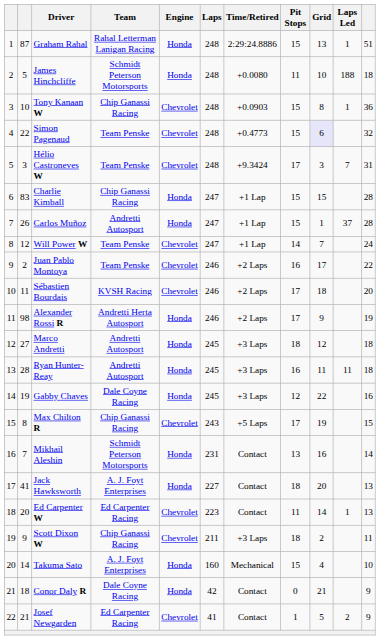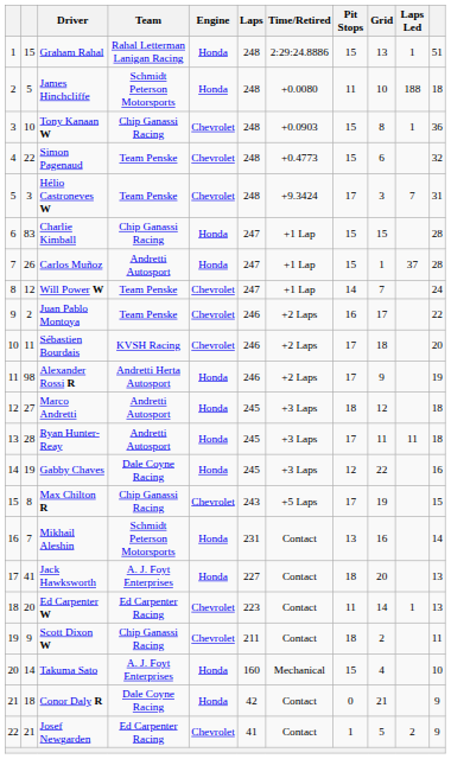 <table class="wikitable" style="text-align:center; font-size: 95%;">
 <tr>
 <th></th>
 <th></th>
 <th>Driver</th>
 <th>Team</th>
 <th>Engine</th>
 <th>Laps</th>
 <th>Time/Retired</th>
 <th>Pit Stops</th>
 <th>Grid</th>
 <th>Laps Led</th>
 <th></th>
 </tr>
 <tr>
 <td>1</td>
-<td>87</td>
+<td>15</td>
 <td align="left"> <a href='#'>Graham Rahal</a></td>
 <td><a href='#'>Rahal Letterman Lanigan Racing</a></td>
 <td><a href='#'>Honda</a></td>
 <td>248</td>
 <td>2:29:24.8886</td>
 <td>15</td>
 <td>13</td>
 <td>1</td>
 <td>51</td>
 </tr>
 <tr>
 <td>2</td>
 <td>5</td>
 <td align="left"> <a href='#'>James Hinchcliffe</a></td>
 <td><a href='#'>Schmidt Peterson Motorsports</a></td>
 <td><a href='#'>Honda</a></td>
 <td>248</td>
 <td>+0.0080</td>
 <td>11</td>
 <td>10</td>
 <td>188</td>
 <td>18</td>
 </tr>
 <tr>
 <td>3</td>
 <td>10</td>
 <td align="left"> <a href='#'>Tony Kanaan</a> <strong><span>W</span></strong></td>
 <td><a href='#'>Chip Ganassi Racing</a></td>
 <td><a href='#'>Chevrolet</a></td>
 <td>248</td>
 <td>+0.0903</td>
 <td>15</td>
 <td>8</td>
 <td>1</td>
 <td>36</td>
 </tr>
 <tr>
 <td>4</td>
 <td>22</td>
 <td align="left"> <a href='#'>Simon Pagenaud</a></td>
 <td><a href='#'>Team Penske</a></td>
 <td><a href='#'>Chevrolet</a></td>
 <td>248</td>
 <td>+0.4773</td>
 <td>15</td>
-<td style="background: lavender;">6</td>
+<td>6</td>
 <td></td>
 <td>32</td>
 </tr>
 <tr>
 <td>5</td>
 <td>3</td>
 <td align="left"> <a href='#'>Hélio Castroneves</a> <strong><span>W</span></strong></td>
 <td><a href='#'>Team Penske</a></td>
 <td><a href='#'>Chevrolet</a></td>
 <td>248</td>
 <td>+9.3424</td>
 <td>17</td>
 <td>3</td>
 <td>7</td>
 <td>31</td>
 </tr>
 <tr>
 <td>6</td>
 <td>83</td>
 <td align="left"> <a href='#'>Charlie Kimball</a></td>
 <td><a href='#'>Chip Ganassi Racing</a></td>
 <td><a href='#'>Honda</a></td>
 <td>247</td>
 <td>+1 Lap</td>
 <td>15</td>
 <td>15</td>
 <td></td>
 <td>28</td>
 </tr>
 <tr>
 <td>7</td>
 <td>26</td>
 <td align="left"> <a href='#'>Carlos Muñoz</a></td>
 <td><a href='#'>Andretti Autosport</a></td>
 <td><a href='#'>Honda</a></td>
 <td>247</td>
 <td>+1 Lap</td>
 <td>15</td>
 <td>1</td>
 <td>37</td>
 <td>28</td>
 </tr>
 <tr>
 <td>8</td>
 <td>12</td>
 <td align="left"> <a href='#'>Will Power</a> <strong><span>W</span></strong></td>
 <td><a href='#'>Team Penske</a></td>
 <td><a href='#'>Chevrolet</a></td>
 <td>247</td>
 <td>+1 Lap</td>
 <td>14</td>
 <td>7</td>
 <td></td>
 <td>24</td>
 </tr>
 <tr>
 <td>9</td>
 <td>2</td>
 <td align="left"> <a href='#'>Juan Pablo Montoya</a></td>
 <td><a href='#'>Team Penske</a></td>
 <td><a href='#'>Chevrolet</a></td>
 <td>246</td>
 <td>+2 Laps</td>
 <td>16</td>
 <td>17</td>
 <td></td>
 <td>22</td>
 </tr>
 <tr>
 <td>10</td>
 <td>11</td>
 <td align="left"> <a href='#'>Sébastien Bourdais</a></td>
 <td><a href='#'>KVSH Racing</a></td>
 <td><a href='#'>Chevrolet</a></td>
 <td>246</td>
 <td>+2 Laps</td>
 <td>17</td>
 <td>18</td>
 <td></td>
 <td>20</td>
 </tr>
 <tr>
 <td>11</td>
 <td>98</td>
 <td align="left"> <a href='#'>Alexander Rossi</a> <strong><span>R</span></strong></td>
 <td><a href='#'>Andretti Herta Autosport</a></td>
 <td><a href='#'>Honda</a></td>
 <td>246</td>
 <td>+2 Laps</td>
 <td>17</td>
 <td>9</td>
 <td></td>
 <td>19</td>
 </tr>
 <tr>
 <td>12</td>
 <td>27</td>
 <td align="left"> <a href='#'>Marco Andretti</a></td>
 <td><a href='#'>Andretti Autosport</a></td>
 <td><a href='#'>Honda</a></td>
 <td>245</td>
 <td>+3 Laps</td>
 <td>18</td>
 <td>12</td>
 <td></td>
 <td>18</td>
 </tr>
 <tr>
 <td>13</td>
 <td>28</td>
 <td align="left"> <a href='#'>Ryan Hunter-Reay</a></td>
 <td><a href='#'>Andretti Autosport</a></td>
 <td><a href='#'>Honda</a></td>
 <td>245</td>
 <td>+3 Laps</td>
-<td>16</td>
+<td>17</td>
 <td>11</td>
 <td>11</td>
 <td>18</td>
 </tr>
 <tr>
 <td>14</td>
 <td>19</td>
 <td align="left"> <a href='#'>Gabby Chaves</a></td>
 <td><a href='#'>Dale Coyne Racing</a></td>
 <td><a href='#'>Honda</a></td>
 <td>245</td>
 <td>+3 Laps</td>
 <td>12</td>
 <td>22</td>
 <td></td>
 <td>16</td>
 </tr>
 <tr>
 <td>15</td>
 <td>8</td>
 <td align="left"> <a href='#'>Max Chilton</a> <strong><span>R</span></strong></td>
 <td><a href='#'>Chip Ganassi Racing</a></td>
 <td><a href='#'>Chevrolet</a></td>
 <td>243</td>
 <td>+5 Laps</td>
 <td>17</td>
 <td>19</td>
 <td></td>
 <td>15</td>
 </tr>
 <tr>
 <td>16</td>
 <td>7</td>
 <td align="left"> <a href='#'>Mikhail Aleshin</a></td>
 <td><a href='#'>Schmidt Peterson Motorsports</a></td>
 <td><a href='#'>Honda</a></td>
 <td>231</td>
 <td>Contact</td>
 <td>13</td>
 <td>16</td>
 <td></td>
 <td>14</td>
 </tr>
 <tr>
 <td>17</td>
 <td>41</td>
 <td align="left"> <a href='#'>Jack Hawksworth</a></td>
 <td><a href='#'>A. J. Foyt Enterprises</a></td>
 <td><a href='#'>Honda</a></td>
 <td>227</td>
 <td>Contact</td>
 <td>18</td>
 <td>20</td>
 <td></td>
 <td>13</td>
 </tr>
 <tr>
 <td>18</td>
 <td>20</td>
 <td align="left"> <a href='#'>Ed Carpenter</a> <strong><span>W</span></strong></td>
 <td><a href='#'>Ed Carpenter Racing</a></td>
 <td><a href='#'>Chevrolet</a></td>
 <td>223</td>
 <td>Contact</td>
 <td>11</td>
 <td>14</td>
 <td>1</td>
 <td>13</td>
 </tr>
 <tr>
 <td>19</td>
 <td>9</td>
 <td align="left"> <a href='#'>Scott Dixon</a> <strong><span>W</span></strong></td>
 <td><a href='#'>Chip Ganassi Racing</a></td>
 <td><a href='#'>Chevrolet</a></td>
 <td>211</td>
-<td>+3 Laps</td>
+<td>Contact</td>
 <td>18</td>
 <td>2</td>
 <td></td>
 <td>11</td>
 </tr>
 <tr>
 <td>20</td>
 <td>14</td>
 <td align="left"> <a href='#'>Takuma Sato</a></td>
 <td><a href='#'>A. J. Foyt Enterprises</a></td>
 <td><a href='#'>Honda</a></td>
 <td>160</td>
 <td>Mechanical</td>
 <td>15</td>
 <td>4</td>
 <td></td>
 <td>10</td>
 </tr>
 <tr>
 <td>21</td>
 <td>18</td>
 <td align="left"> <a href='#'>Conor Daly</a> <strong><span>R</span></strong></td>
 <td><a href='#'>Dale Coyne Racing</a></td>
 <td><a href='#'>Honda</a></td>
 <td>42</td>
 <td>Contact</td>
 <td>0</td>
 <td>21</td>
 <td></td>
 <td>9</td>
 </tr>
 <tr>
 <td>22</td>
 <td>21</td>
 <td align="left"> <a href='#'>Josef Newgarden</a></td>
 <td><a href='#'>Ed Carpenter Racing</a></td>
 <td><a href='#'>Chevrolet</a></td>
 <td>41</td>
 <td>Contact</td>
 <td>1</td>
 <td>5</td>
 <td>2</td>
 <td>9</td>
 </tr>
 <tr>
 <th colspan=11></th>
 </tr>
 </table>
